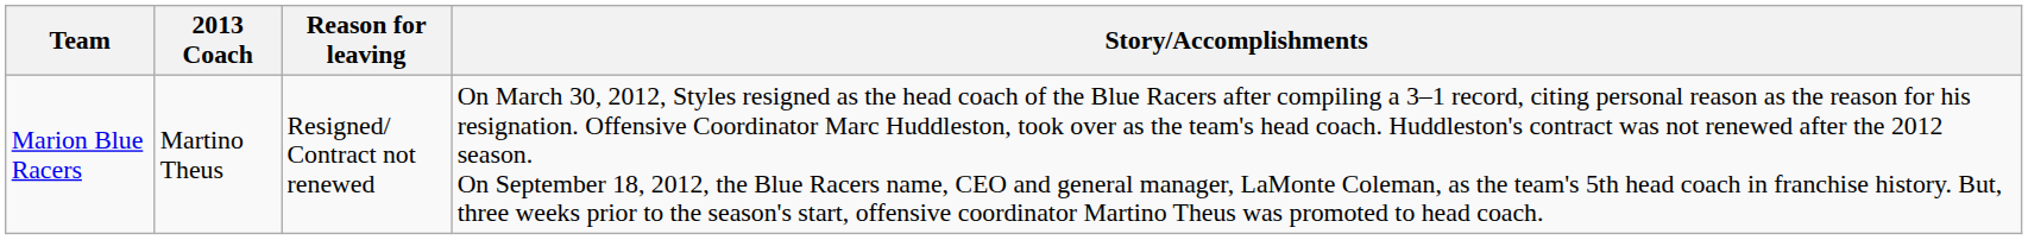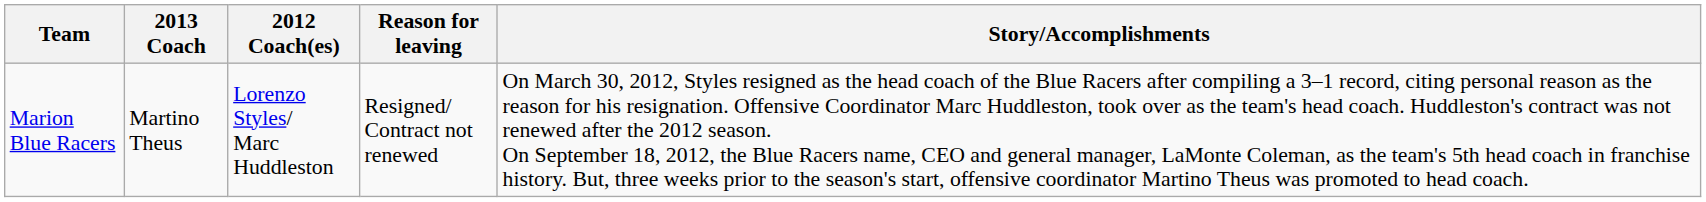 <table class="wikitable">
 <tr>
 <th>Team</th>
 <th>2013 Coach</th>
+<th>2012 Coach(es)</th>
 <th>Reason for leaving</th>
 <th>Story/Accomplishments</th>
 </tr>
 <tr>
 <td><a href='#'>Marion Blue Racers</a></td>
 <td>Martino Theus</td>
+<td><a href='#'>Lorenzo Styles</a>/<br>Marc Huddleston</td>
 <td>Resigned/<br>Contract not renewed</td>
 <td>On March 30, 2012, Styles resigned as the head coach of the Blue Racers after compiling a 3–1 record, citing personal reason as the reason for his resignation. Offensive Coordinator Marc Huddleston, took over as the team's head coach. Huddleston's contract was not renewed after the 2012 season.<br>On September 18, 2012, the Blue Racers name, CEO and general manager, LaMonte Coleman, as the team's 5th head coach in franchise history. But, three weeks prior to the season's start, offensive coordinator Martino Theus was promoted to head coach.</td>
 </tr>
 </table>
